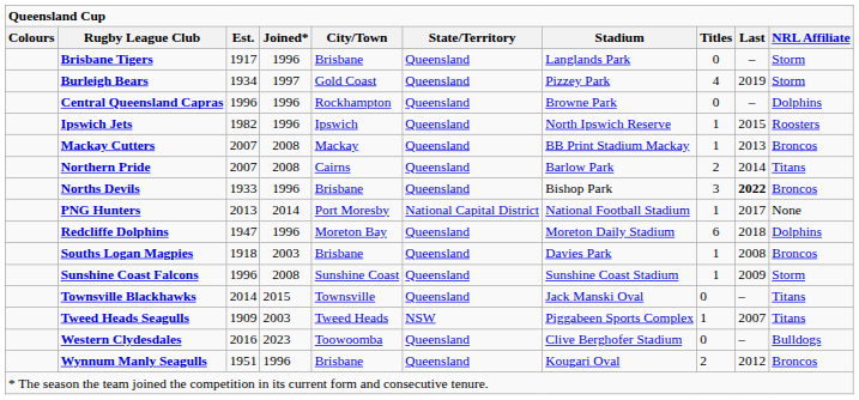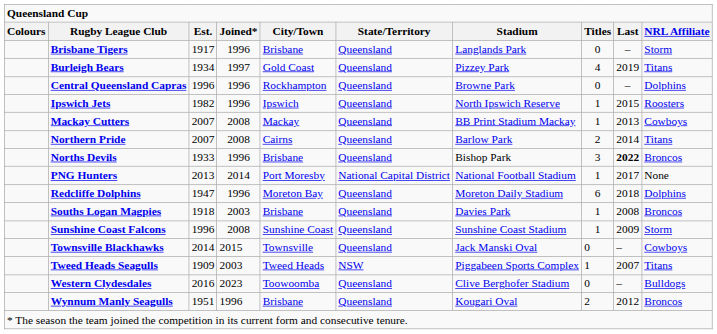 <table class="wikitable">
 <tr>
 <td colspan="10"><strong>Queensland Cup</strong></td>
 </tr>
 <tr>
 <th>Colours</th>
 <th>Rugby League Club</th>
 <th>Est.</th>
 <th>Joined*</th>
 <th>City/Town</th>
 <th>State/Territory</th>
 <th>Stadium</th>
 <th>Titles</th>
 <th>Last</th>
 <th><a href='#'>NRL Affiliate</a></th>
 </tr>
 <tr>
 <td align="center"></td>
 <td><strong><a href='#'>Brisbane Tigers</a></strong></td>
 <td align="center">1917</td>
 <td align="center">1996</td>
 <td><a href='#'>Brisbane</a></td>
 <td><a href='#'>Queensland</a></td>
 <td><a href='#'>Langlands Park</a></td>
 <td align="center">0</td>
 <td align="center">–</td>
 <td> <a href='#'>Storm</a></td>
 </tr>
 <tr>
 <td align="center"></td>
 <td><strong><a href='#'>Burleigh Bears</a></strong></td>
 <td align="center">1934</td>
 <td align="center">1997</td>
 <td><a href='#'>Gold Coast</a></td>
 <td><a href='#'>Queensland</a></td>
 <td><a href='#'>Pizzey Park</a></td>
 <td align="center">4</td>
 <td align="center">2019</td>
-<td> <a href='#'>Storm</a></td>
+<td> <a href='#'>Titans</a></td>
 </tr>
 <tr>
 <td align="center"></td>
 <td><strong><a href='#'>Central Queensland Capras</a></strong></td>
 <td align="center">1996</td>
 <td align="center">1996</td>
 <td><a href='#'>Rockhampton</a></td>
 <td><a href='#'>Queensland</a></td>
 <td><a href='#'>Browne Park</a></td>
 <td align="center">0</td>
 <td align="center">–</td>
 <td> <a href='#'>Dolphins</a></td>
 </tr>
 <tr>
 <td align="center"></td>
 <td><strong><a href='#'>Ipswich Jets</a></strong></td>
 <td align="center">1982</td>
 <td align="center">1996</td>
 <td><a href='#'>Ipswich</a></td>
 <td><a href='#'>Queensland</a></td>
 <td><a href='#'>North Ipswich Reserve</a></td>
 <td align="center">1</td>
 <td align="center">2015</td>
 <td> <a href='#'>Roosters</a></td>
 </tr>
 <tr>
 <td align="center"></td>
 <td><strong><a href='#'>Mackay Cutters</a></strong></td>
 <td align="center">2007</td>
 <td align="center">2008</td>
 <td><a href='#'>Mackay</a></td>
 <td><a href='#'>Queensland</a></td>
 <td><a href='#'>BB Print Stadium Mackay</a></td>
 <td align="center">1</td>
 <td align="center">2013</td>
-<td> <a href='#'>Broncos</a></td>
+<td> <a href='#'>Cowboys</a></td>
 </tr>
 <tr>
 <td align="center"></td>
 <td><strong><a href='#'>Northern Pride</a></strong></td>
 <td align="center">2007</td>
 <td align="center">2008</td>
 <td><a href='#'>Cairns</a></td>
 <td><a href='#'>Queensland</a></td>
 <td><a href='#'>Barlow Park</a></td>
 <td align="center">2</td>
 <td align="center">2014</td>
 <td> <a href='#'>Titans</a></td>
 </tr>
 <tr>
 <td align="center"></td>
 <td><strong><a href='#'>Norths Devils</a></strong></td>
 <td align="center">1933</td>
 <td align="center">1996</td>
 <td><a href='#'>Brisbane</a></td>
 <td><a href='#'>Queensland</a></td>
 <td>Bishop Park</td>
 <td align="center">3</td>
 <td align="center"><strong>2022</strong></td>
 <td> <a href='#'>Broncos</a></td>
 </tr>
 <tr>
 <td align="center"></td>
 <td><strong><a href='#'>PNG Hunters</a></strong></td>
 <td align="center">2013</td>
 <td align="center">2014</td>
 <td><a href='#'>Port Moresby</a></td>
 <td><a href='#'>National Capital District</a></td>
 <td><a href='#'>National Football Stadium</a></td>
 <td align="center">1</td>
 <td align="center">2017</td>
 <td>None</td>
 </tr>
 <tr>
 <td align="center"></td>
 <td><strong><a href='#'>Redcliffe Dolphins</a></strong></td>
 <td align="center">1947</td>
 <td align="center">1996</td>
 <td><a href='#'>Moreton Bay</a></td>
 <td><a href='#'>Queensland</a></td>
 <td><a href='#'>Moreton Daily Stadium</a></td>
 <td align="center">6</td>
 <td align="center">2018</td>
 <td> <a href='#'>Dolphins</a></td>
 </tr>
 <tr>
 <td align="center"></td>
 <td><strong><a href='#'>Souths Logan Magpies</a></strong></td>
 <td align="center">1918</td>
 <td align="center">2003</td>
 <td><a href='#'>Brisbane</a></td>
 <td><a href='#'>Queensland</a></td>
 <td><a href='#'>Davies Park</a></td>
 <td align="center">1</td>
 <td align="center">2008</td>
 <td> <a href='#'>Broncos</a></td>
 </tr>
 <tr>
 <td align="center"></td>
 <td><strong><a href='#'>Sunshine Coast Falcons</a></strong></td>
 <td align="center">1996</td>
 <td align="center">2008</td>
 <td><a href='#'>Sunshine Coast</a></td>
 <td><a href='#'>Queensland</a></td>
 <td><a href='#'>Sunshine Coast Stadium</a></td>
 <td align="center">1</td>
 <td align="center">2009</td>
 <td> <a href='#'>Storm</a></td>
 </tr>
 <tr>
 <td align="center"></td>
 <td><strong><a href='#'>Townsville Blackhawks</a></strong></td>
 <td>2014</td>
 <td>2015</td>
 <td><a href='#'>Townsville</a></td>
 <td><a href='#'>Queensland</a></td>
 <td><a href='#'>Jack Manski Oval</a></td>
 <td>0</td>
 <td>–</td>
-<td> <a href='#'>Titans</a></td>
+<td> <a href='#'>Cowboys</a></td>
 </tr>
 <tr>
 <td align="center"></td>
 <td><strong><a href='#'>Tweed Heads Seagulls</a></strong></td>
 <td>1909</td>
 <td>2003</td>
 <td><a href='#'>Tweed Heads</a></td>
 <td><a href='#'>NSW</a></td>
 <td><a href='#'>Piggabeen Sports Complex</a></td>
 <td>1</td>
 <td>2007</td>
 <td> <a href='#'>Titans</a></td>
 </tr>
 <tr>
 <td align="center"></td>
 <td><strong><a href='#'>Western Clydesdales</a></strong></td>
 <td>2016</td>
 <td>2023</td>
 <td><a href='#'>Toowoomba</a></td>
 <td><a href='#'>Queensland</a></td>
 <td><a href='#'>Clive Berghofer Stadium</a></td>
 <td>0</td>
 <td>–</td>
 <td> <a href='#'>Bulldogs</a></td>
 </tr>
 <tr>
 <td align="center"></td>
 <td><strong><a href='#'>Wynnum Manly Seagulls</a></strong></td>
 <td>1951</td>
 <td>1996</td>
 <td><a href='#'>Brisbane</a></td>
 <td><a href='#'>Queensland</a></td>
 <td><a href='#'>Kougari Oval</a></td>
 <td>2</td>
 <td>2012</td>
 <td> <a href='#'>Broncos</a></td>
 </tr>
 <tr>
 <td colspan="10">* The season the team joined the competition in its current form and consecutive tenure.</td>
 </tr>
 </table>
